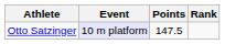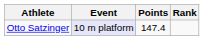 <table class=wikitable style="font-size:90%">
 <tr>
 <th>Athlete</th>
 <th>Event</th>
 <th>Points</th>
 <th>Rank</th>
 </tr>
 <tr>
 <td><a href='#'>Otto Satzinger</a></td>
 <td style="background: lavender;">10 m platform</td>
-<td align="center">147.5</td>
+<td align="center">147.4</td>
 <td align="center"></td>
 </tr>
 </table>
